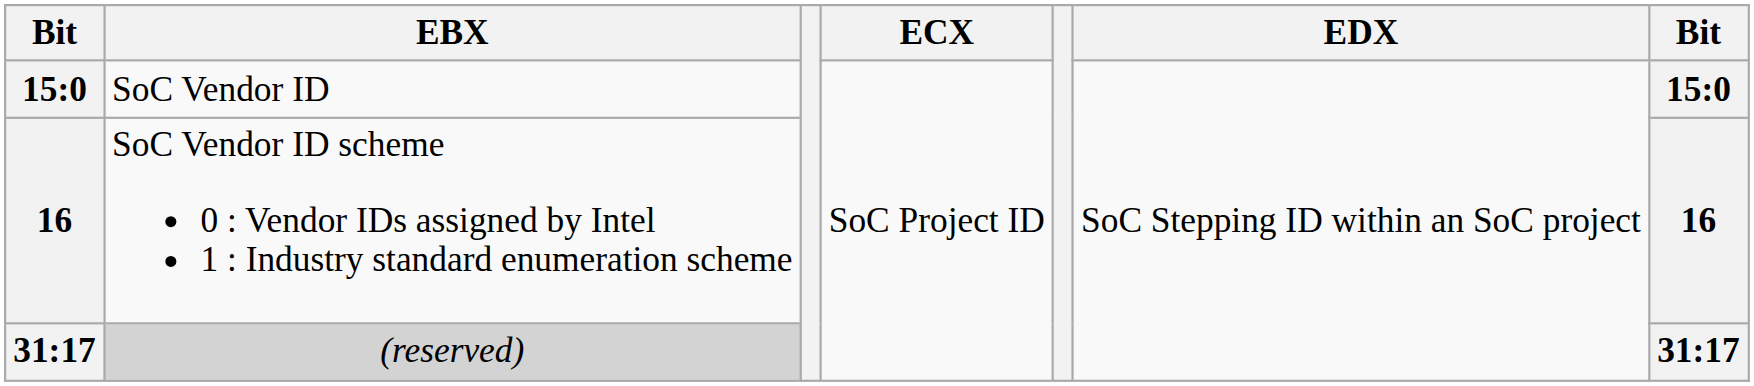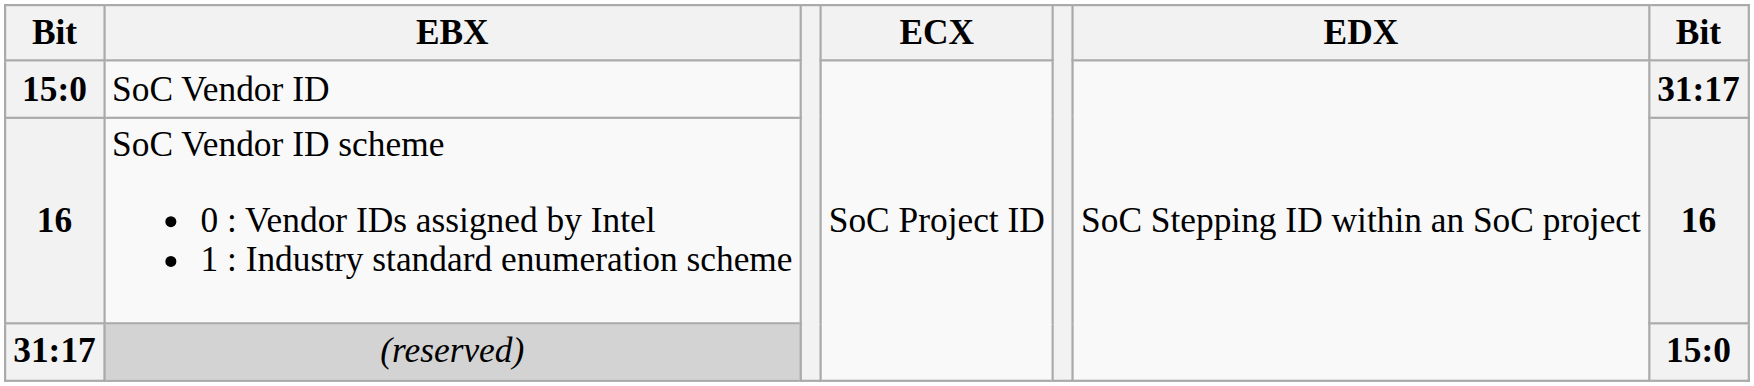 <table class="wikitable">
 <tr>
 <th>Bit</th>
 <th>EBX</th>
 <th scope="col" style="width: 0.5em; border-spacing:0; padding:0px" rowspan="4"></th>
 <th>ECX</th>
 <th scope="col" style="width: 0.5em; border-spacing:0; padding:0px" rowspan="4"></th>
 <th>EDX</th>
 <th>Bit</th>
 </tr>
 <tr>
 <th>15:0</th>
 <td>SoC Vendor ID</td>
 <td rowspan=3>SoC Project ID</td>
 <td rowspan=3>SoC Stepping ID within an SoC project</td>
-<th>15:0</th>
+<th>31:17</th>
 </tr>
 <tr>
 <th>16</th>
 <td>SoC Vendor ID scheme<br><ul><li>0 : Vendor IDs assigned by Intel</li><li>1 : Industry standard enumeration scheme</li></ul></td>
 <th>16</th>
 </tr>
 <tr>
 <th>31:17</th>
 <td style="text-align:center; background:lightgrey;"><em>(reserved)</em></td>
-<th>31:17</th>
+<th>15:0</th>
 </tr>
 </table>
